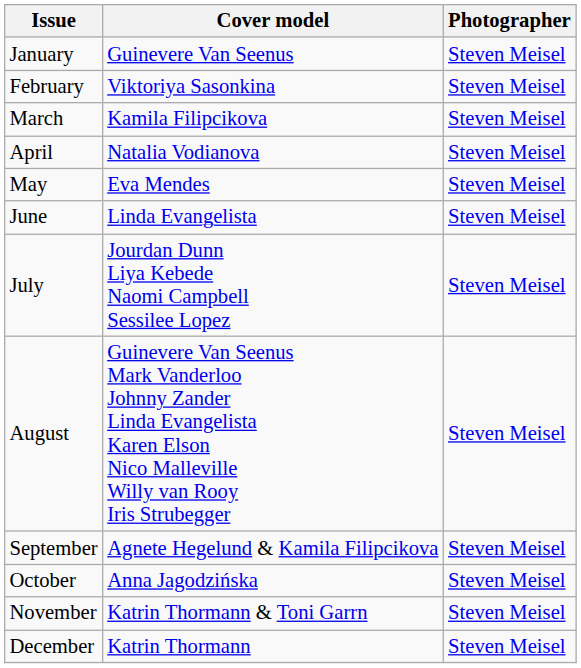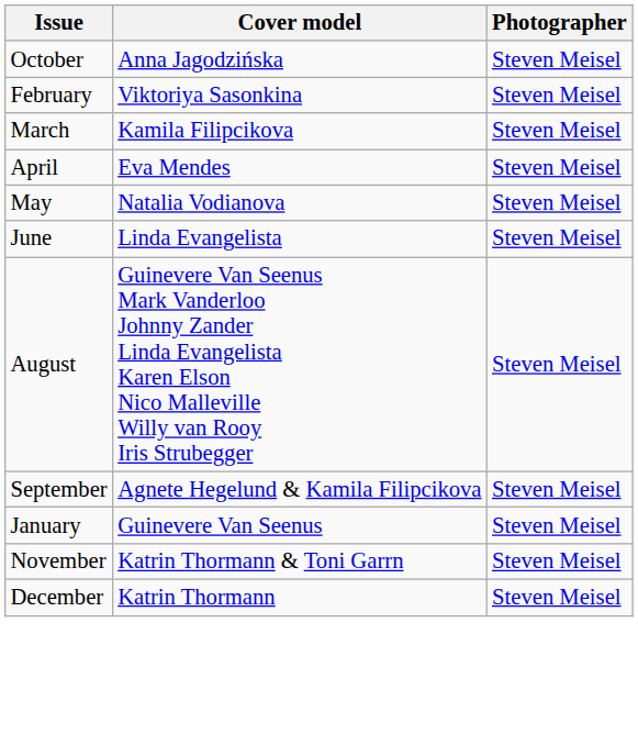 <table class="sortable wikitable">
 <tr>
 <th>Issue</th>
 <th>Cover model</th>
 <th>Photographer</th>
 </tr>
 <tr>
-<td>January</td>
-<td><a href='#'>Guinevere Van Seenus</a></td>
+<td>October</td>
+<td><a href='#'>Anna Jagodzińska</a></td>
 <td><a href='#'>Steven Meisel</a></td>
 </tr>
 <tr>
 <td>February</td>
 <td><a href='#'>Viktoriya Sasonkina</a></td>
 <td><a href='#'>Steven Meisel</a></td>
 </tr>
 <tr>
 <td>March</td>
 <td><a href='#'>Kamila Filipcikova</a></td>
 <td><a href='#'>Steven Meisel</a></td>
 </tr>
 <tr>
 <td>April</td>
-<td><a href='#'>Natalia Vodianova</a></td>
+<td><a href='#'>Eva Mendes</a></td>
 <td><a href='#'>Steven Meisel</a></td>
 </tr>
 <tr>
 <td>May</td>
-<td><a href='#'>Eva Mendes</a></td>
+<td><a href='#'>Natalia Vodianova</a></td>
 <td><a href='#'>Steven Meisel</a></td>
 </tr>
 <tr>
 <td>June</td>
 <td><a href='#'>Linda Evangelista</a></td>
-<td><a href='#'>Steven Meisel</a></td>
-</tr>
-<tr>
-<td>July</td>
-<td><a href='#'>Jourdan Dunn</a><br><a href='#'>Liya Kebede</a><br><a href='#'>Naomi Campbell</a><br><a href='#'>Sessilee Lopez</a></td>
 <td><a href='#'>Steven Meisel</a></td>
 </tr>
 <tr>
 <td>August</td>
 <td><a href='#'>Guinevere Van Seenus</a><br><a href='#'>Mark Vanderloo</a><br><a href='#'>Johnny Zander</a><br><a href='#'>Linda Evangelista</a><br><a href='#'>Karen Elson</a><br><a href='#'>Nico Malleville</a><br><a href='#'>Willy van Rooy</a><br><a href='#'>Iris Strubegger</a></td>
 <td><a href='#'>Steven Meisel</a></td>
 </tr>
 <tr>
 <td>September</td>
 <td><a href='#'>Agnete Hegelund</a> & <a href='#'>Kamila Filipcikova</a></td>
 <td><a href='#'>Steven Meisel</a></td>
 </tr>
 <tr>
-<td>October</td>
-<td><a href='#'>Anna Jagodzińska</a></td>
+<td>January</td>
+<td><a href='#'>Guinevere Van Seenus</a></td>
 <td><a href='#'>Steven Meisel</a></td>
 </tr>
 <tr>
 <td>November</td>
 <td><a href='#'>Katrin Thormann</a> & <a href='#'>Toni Garrn</a></td>
 <td><a href='#'>Steven Meisel</a></td>
 </tr>
 <tr>
 <td>December</td>
 <td><a href='#'>Katrin Thormann</a></td>
 <td><a href='#'>Steven Meisel</a></td>
 </tr>
 </table>
